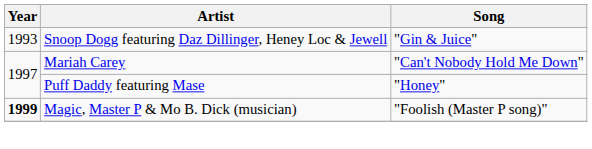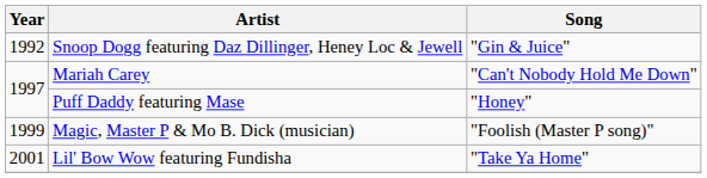 <table class="wikitable sortable">
 <tr>
 <th>Year</th>
 <th>Artist</th>
 <th>Song</th>
 </tr>
 <tr>
-<td>1993</td>
+<td>1992</td>
 <td><a href='#'>Snoop Dogg</a> featuring <a href='#'>Daz Dillinger</a>, Heney Loc & <a href='#'>Jewell</a></td>
 <td>"<a href='#'>Gin & Juice</a>"</td>
 </tr>
 <tr>
 <td rowspan=2>1997</td>
 <td><a href='#'>Mariah Carey</a></td>
 <td>"<a href='#'>Can't Nobody Hold Me Down</a>"</td>
 </tr>
 <tr>
 <td><a href='#'>Puff Daddy</a> featuring <a href='#'>Mase</a></td>
 <td>"<a href='#'>Honey</a>"</td>
 </tr>
 <tr>
-<td><strong>1999</strong></td>
+<td>1999</td>
 <td><a href='#'>Magic</a>, <a href='#'>Master P</a> & Mo B. Dick (musician)</td>
 <td>"Foolish (Master P song)"</td>
 </tr>
 <tr>
+<td>2001</td>
+<td><a href='#'>Lil' Bow Wow</a> featuring Fundisha</td>
+<td>"<a href='#'>Take Ya Home</a>"</td>
+</tr>
+<tr>
 </tr>
 </table>
